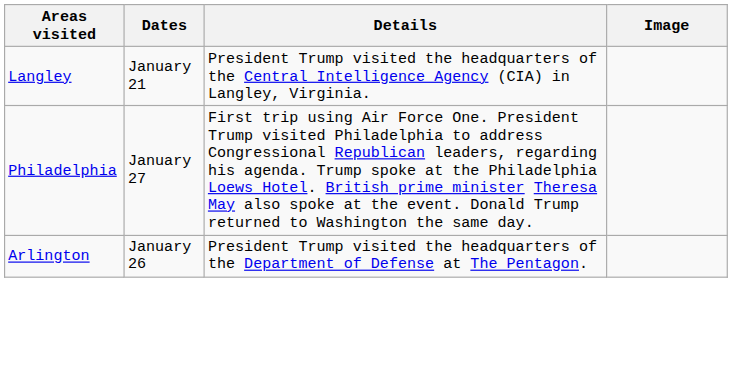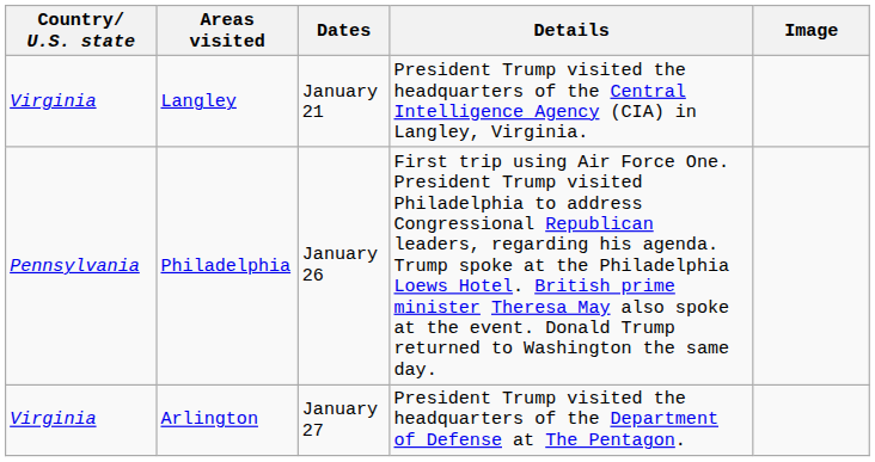 <table class="wikitable" style="margin: 1em auto 1em auto">
 <tr>
+<th width=120>Country/<br><em>U.S. state</em></th>
 <th width=100>Areas visited</th>
 <th width=70>Dates</th>
 <th width=550>Details</th>
 <th width=150>Image</th>
 </tr>
 <tr>
+<td> <em><a href='#'>Virginia</a></em></td>
 <td><a href='#'>Langley</a></td>
 <td>January 21</td>
 <td>President Trump visited the headquarters of the <a href='#'>Central Intelligence Agency</a> (CIA) in Langley, Virginia.</td>
 <td></td>
 </tr>
 <tr>
+<td> <em><a href='#'>Pennsylvania</a></em></td>
 <td><a href='#'>Philadelphia</a></td>
-<td>January 27</td>
+<td>January 26</td>
 <td>First trip using Air Force One. President Trump visited Philadelphia to address Congressional <a href='#'>Republican</a> leaders, regarding his agenda. Trump spoke at the Philadelphia <a href='#'>Loews Hotel</a>. <a href='#'>British prime minister</a> <a href='#'>Theresa May</a> also spoke at the event. Donald Trump returned to Washington the same day.</td>
 <td></td>
 </tr>
 <tr>
+<td> <em><a href='#'>Virginia</a></em></td>
 <td><a href='#'>Arlington</a></td>
-<td>January 26</td>
+<td>January 27</td>
 <td>President Trump visited the headquarters of the <a href='#'>Department of Defense</a> at <a href='#'>The Pentagon</a>.</td>
 <td></td>
 </tr>
 </table>
